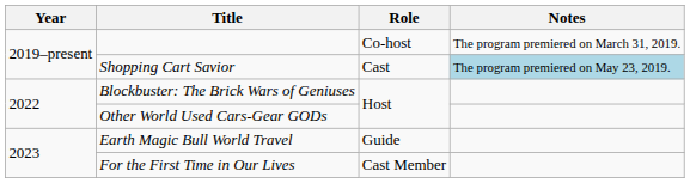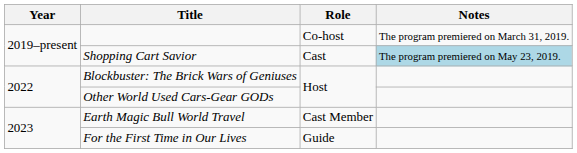 <table class="wikitable">
 <tr>
 <th>Year</th>
 <th>Title</th>
 <th>Role</th>
 <th>Notes</th>
 </tr>
 <tr>
 <td rowspan=2>2019–present</td>
 <td><em></em></td>
 <td>Co-host</td>
 <td><small>The program premiered on March 31, 2019.</small></td>
 </tr>
 <tr>
 <td><em>Shopping Cart Savior</em></td>
 <td>Cast</td>
 <td style="background: lightblue;"><small>The program premiered on May 23, 2019.</small></td>
 </tr>
 <tr>
 <td rowspan=2>2022</td>
 <td><em>Blockbuster: The Brick Wars of Geniuses</em></td>
 <td rowspan=2>Host</td>
 <td></td>
 </tr>
 <tr>
 <td><em>Other World Used Cars-Gear GODs</em></td>
 <td></td>
 </tr>
 <tr>
 <td rowspan=2>2023</td>
 <td><em>Earth Magic Bull World Travel</em></td>
-<td>Guide</td>
+<td>Cast Member</td>
 <td></td>
 </tr>
 <tr>
 <td><em>For the First Time in Our Lives</em></td>
-<td>Cast Member</td>
+<td>Guide</td>
 <td></td>
 </tr>
 </table>
